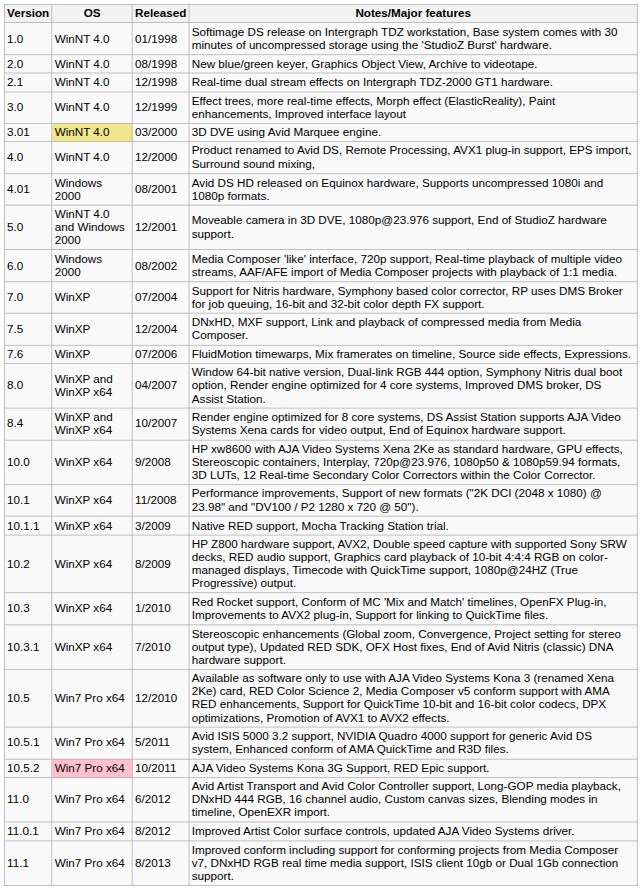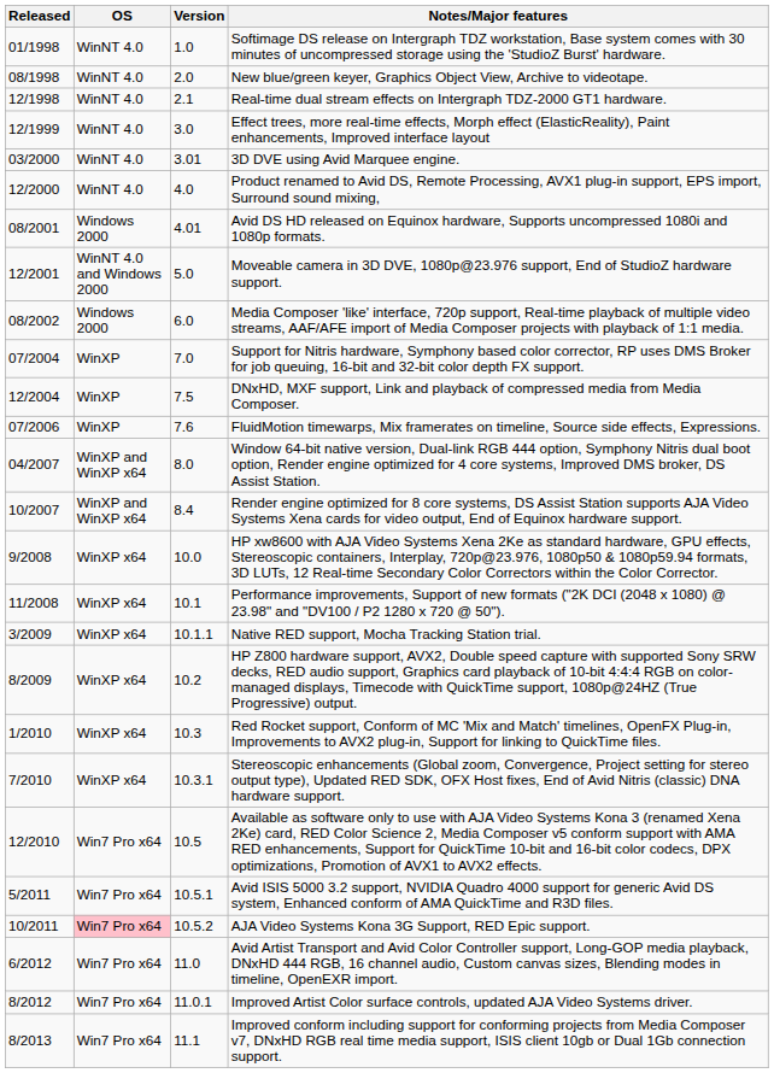 <table class="wikitable">
 <tr>
+<th>Released</th>
+<th>OS</th>
 <th>Version</th>
-<th>OS</th>
-<th>Released</th>
 <th>Notes/Major features</th>
 </tr>
 <tr>
+<td>01/1998</td>
+<td>WinNT 4.0</td>
 <td>1.0</td>
-<td>WinNT 4.0</td>
-<td>01/1998</td>
 <td>Softimage DS release on Intergraph TDZ workstation, Base system comes with 30 minutes of uncompressed storage using the 'StudioZ Burst' hardware.</td>
 </tr>
 <tr>
+<td>08/1998</td>
+<td>WinNT 4.0</td>
 <td>2.0</td>
-<td>WinNT 4.0</td>
-<td>08/1998</td>
 <td>New blue/green keyer, Graphics Object View, Archive to videotape.</td>
 </tr>
 <tr>
+<td>12/1998</td>
+<td>WinNT 4.0</td>
 <td>2.1</td>
-<td>WinNT 4.0</td>
-<td>12/1998</td>
 <td>Real-time dual stream effects on Intergraph TDZ-2000 GT1 hardware.</td>
 </tr>
 <tr>
+<td>12/1999</td>
+<td>WinNT 4.0</td>
 <td>3.0</td>
-<td>WinNT 4.0</td>
-<td>12/1999</td>
 <td>Effect trees, more real-time effects, Morph effect (ElasticReality), Paint enhancements, Improved interface layout</td>
 </tr>
 <tr>
+<td>03/2000</td>
+<td>WinNT 4.0</td>
 <td>3.01</td>
-<td style="background: khaki;">WinNT 4.0</td>
-<td>03/2000</td>
 <td>3D DVE using Avid Marquee engine.</td>
 </tr>
 <tr>
+<td>12/2000</td>
+<td>WinNT 4.0</td>
 <td>4.0</td>
-<td>WinNT 4.0</td>
-<td>12/2000</td>
 <td>Product renamed to Avid DS, Remote Processing, AVX1 plug-in support, EPS import, Surround sound mixing,</td>
 </tr>
 <tr>
+<td>08/2001</td>
+<td>Windows 2000</td>
 <td>4.01</td>
-<td>Windows 2000</td>
-<td>08/2001</td>
 <td>Avid DS HD released on Equinox hardware, Supports uncompressed 1080i and 1080p formats.</td>
 </tr>
 <tr>
+<td>12/2001</td>
+<td>WinNT 4.0 and Windows 2000</td>
 <td>5.0</td>
-<td>WinNT 4.0 and Windows 2000</td>
-<td>12/2001</td>
 <td>Moveable camera in 3D DVE, 1080p@23.976 support, End of StudioZ hardware support.</td>
 </tr>
 <tr>
+<td>08/2002</td>
+<td>Windows 2000</td>
 <td>6.0</td>
-<td>Windows 2000</td>
-<td>08/2002</td>
 <td>Media Composer 'like' interface, 720p support, Real-time playback of multiple video streams, AAF/AFE import of Media Composer projects with playback of 1:1 media.</td>
 </tr>
 <tr>
+<td>07/2004</td>
+<td>WinXP</td>
 <td>7.0</td>
-<td>WinXP</td>
-<td>07/2004</td>
 <td>Support for Nitris hardware, Symphony based color corrector, RP uses DMS Broker for job queuing, 16-bit and 32-bit color depth FX support.</td>
 </tr>
 <tr>
+<td>12/2004</td>
+<td>WinXP</td>
 <td>7.5</td>
-<td>WinXP</td>
-<td>12/2004</td>
 <td>DNxHD, MXF support, Link and playback of compressed media from Media Composer.</td>
 </tr>
 <tr>
+<td>07/2006</td>
+<td>WinXP</td>
 <td>7.6</td>
-<td>WinXP</td>
-<td>07/2006</td>
 <td>FluidMotion timewarps, Mix framerates on timeline, Source side effects, Expressions.</td>
 </tr>
 <tr>
+<td>04/2007</td>
+<td>WinXP and WinXP x64</td>
 <td>8.0</td>
-<td>WinXP and WinXP x64</td>
-<td>04/2007</td>
 <td>Window 64-bit native version, Dual-link RGB 444 option, Symphony Nitris dual boot option, Render engine optimized for 4 core systems, Improved DMS broker, DS Assist Station.</td>
 </tr>
 <tr>
+<td>10/2007</td>
+<td>WinXP and WinXP x64</td>
 <td>8.4</td>
-<td>WinXP and WinXP x64</td>
-<td>10/2007</td>
 <td>Render engine optimized for 8 core systems, DS Assist Station supports AJA Video Systems Xena cards for video output, End of Equinox hardware support.</td>
 </tr>
 <tr>
+<td>9/2008</td>
+<td>WinXP x64</td>
 <td>10.0</td>
-<td>WinXP x64</td>
-<td>9/2008</td>
 <td>HP xw8600 with AJA Video Systems Xena 2Ke as standard hardware, GPU effects, Stereoscopic containers, Interplay, 720p@23.976, 1080p50 & 1080p59.94 formats, 3D LUTs, 12 Real-time Secondary Color Correctors within the Color Corrector.</td>
 </tr>
 <tr>
+<td>11/2008</td>
+<td>WinXP x64</td>
 <td>10.1</td>
-<td>WinXP x64</td>
-<td>11/2008</td>
 <td>Performance improvements, Support of new formats ("2K DCI (2048 x 1080) @ 23.98" and "DV100 / P2 1280 x 720 @ 50").</td>
 </tr>
 <tr>
+<td>3/2009</td>
+<td>WinXP x64</td>
 <td>10.1.1</td>
-<td>WinXP x64</td>
-<td>3/2009</td>
 <td>Native RED support, Mocha Tracking Station trial.</td>
 </tr>
 <tr>
+<td>8/2009</td>
+<td>WinXP x64</td>
 <td>10.2</td>
-<td>WinXP x64</td>
-<td>8/2009</td>
 <td>HP Z800 hardware support, AVX2, Double speed capture with supported Sony SRW decks, RED audio support, Graphics card playback of 10-bit 4:4:4 RGB on color-managed displays, Timecode with QuickTime support, 1080p@24HZ (True Progressive) output.</td>
 </tr>
 <tr>
+<td>1/2010</td>
+<td>WinXP x64</td>
 <td>10.3</td>
-<td>WinXP x64</td>
-<td>1/2010</td>
 <td>Red Rocket support, Conform of MC 'Mix and Match' timelines, OpenFX Plug-in, Improvements to AVX2 plug-in, Support for linking to QuickTime files.</td>
 </tr>
 <tr>
+<td>7/2010</td>
+<td>WinXP x64</td>
 <td>10.3.1</td>
-<td>WinXP x64</td>
-<td>7/2010</td>
 <td>Stereoscopic enhancements (Global zoom, Convergence, Project setting for stereo output type), Updated RED SDK, OFX Host fixes, End of Avid Nitris (classic) DNA hardware support.</td>
 </tr>
 <tr>
+<td>12/2010</td>
+<td>Win7 Pro x64</td>
 <td>10.5</td>
-<td>Win7 Pro x64</td>
-<td>12/2010</td>
 <td>Available as software only to use with AJA Video Systems Kona 3 (renamed Xena 2Ke) card, RED Color Science 2, Media Composer v5 conform support with AMA RED enhancements, Support for QuickTime 10-bit and 16-bit color codecs, DPX optimizations, Promotion of AVX1 to AVX2 effects.</td>
 </tr>
 <tr>
+<td>5/2011</td>
+<td>Win7 Pro x64</td>
 <td>10.5.1</td>
-<td>Win7 Pro x64</td>
-<td>5/2011</td>
 <td>Avid ISIS 5000 3.2 support, NVIDIA Quadro 4000 support for generic Avid DS system, Enhanced conform of AMA QuickTime and R3D files.</td>
 </tr>
 <tr>
+<td>10/2011</td>
+<td style="background: pink;">Win7 Pro x64</td>
 <td>10.5.2</td>
-<td style="background: pink;">Win7 Pro x64</td>
-<td>10/2011</td>
 <td>AJA Video Systems Kona 3G Support, RED Epic support.</td>
 </tr>
 <tr>
+<td>6/2012</td>
+<td>Win7 Pro x64</td>
 <td>11.0</td>
-<td>Win7 Pro x64</td>
-<td>6/2012</td>
 <td>Avid Artist Transport and Avid Color Controller support, Long-GOP media playback, DNxHD 444 RGB, 16 channel audio, Custom canvas sizes, Blending modes in timeline, OpenEXR import.</td>
 </tr>
 <tr>
+<td>8/2012</td>
+<td>Win7 Pro x64</td>
 <td>11.0.1</td>
-<td>Win7 Pro x64</td>
-<td>8/2012</td>
 <td>Improved Artist Color surface controls, updated AJA Video Systems driver.</td>
 </tr>
 <tr>
+<td>8/2013</td>
+<td>Win7 Pro x64</td>
 <td>11.1</td>
-<td>Win7 Pro x64</td>
-<td>8/2013</td>
 <td>Improved conform including support for conforming projects from Media Composer v7, DNxHD RGB real time media support, ISIS client 10gb or Dual 1Gb connection support.</td>
 </tr>
 </table>
